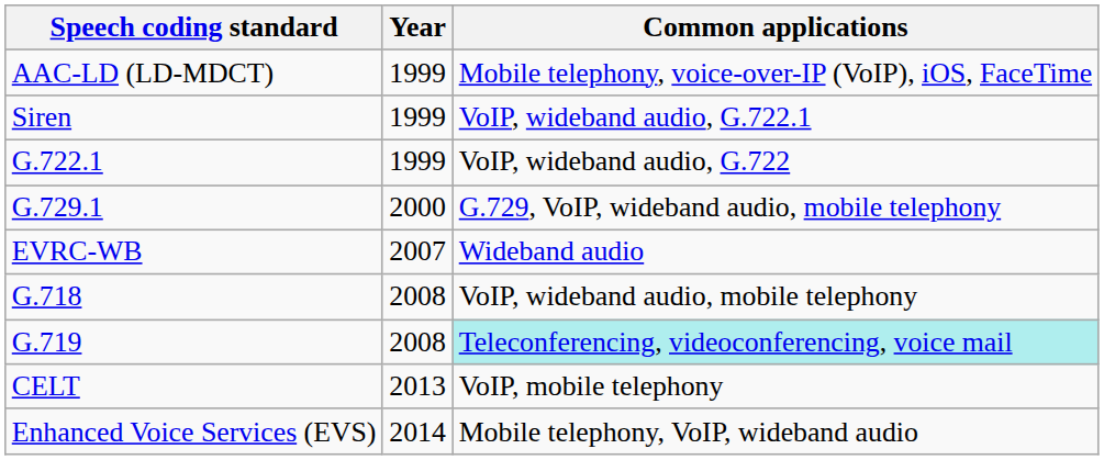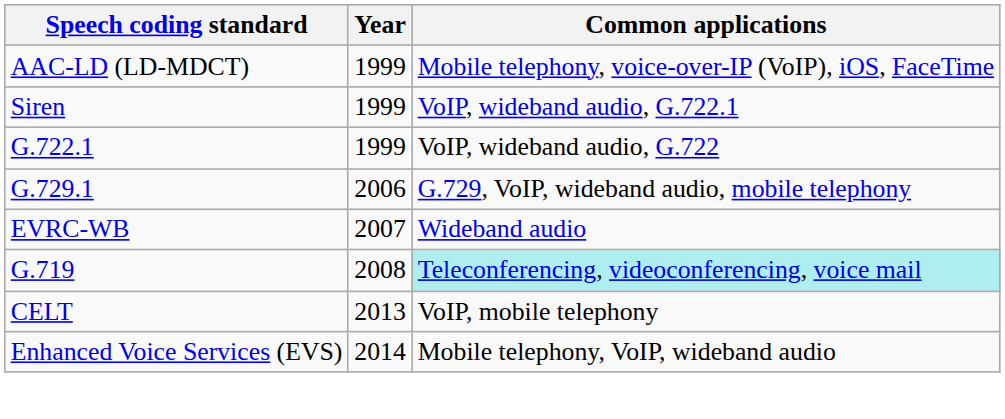 <table class="wikitable">
 <tr>
 <th><a href='#'>Speech coding</a> standard</th>
 <th>Year</th>
 <th>Common applications</th>
 </tr>
 <tr>
 <td><a href='#'>AAC-LD</a> (LD-MDCT)</td>
 <td>1999</td>
 <td><a href='#'>Mobile telephony</a>, <a href='#'>voice-over-IP</a> (VoIP), <a href='#'>iOS</a>, <a href='#'>FaceTime</a></td>
 </tr>
 <tr>
 <td><a href='#'>Siren</a></td>
 <td>1999</td>
 <td><a href='#'>VoIP</a>, <a href='#'>wideband audio</a>, <a href='#'>G.722.1</a></td>
 </tr>
 <tr>
 <td><a href='#'>G.722.1</a></td>
 <td>1999</td>
 <td>VoIP, wideband audio, <a href='#'>G.722</a></td>
 </tr>
 <tr>
 <td><a href='#'>G.729.1</a></td>
-<td>2000</td>
+<td>2006</td>
 <td><a href='#'>G.729</a>, VoIP, wideband audio, <a href='#'>mobile telephony</a></td>
 </tr>
 <tr>
 <td><a href='#'>EVRC-WB</a></td>
 <td>2007</td>
 <td><a href='#'>Wideband audio</a></td>
-</tr>
-<tr>
-<td><a href='#'>G.718</a></td>
-<td>2008</td>
-<td>VoIP, wideband audio, mobile telephony</td>
 </tr>
 <tr>
 <td><a href='#'>G.719</a></td>
 <td>2008</td>
 <td style="background: paleturquoise;"><a href='#'>Teleconferencing</a>, <a href='#'>videoconferencing</a>, <a href='#'>voice mail</a></td>
 </tr>
 <tr>
 <td><a href='#'>CELT</a></td>
 <td>2013</td>
 <td>VoIP, mobile telephony</td>
 </tr>
 <tr>
 <td><a href='#'>Enhanced Voice Services</a> (EVS)</td>
 <td>2014</td>
 <td>Mobile telephony, VoIP, wideband audio</td>
 </tr>
 </table>
